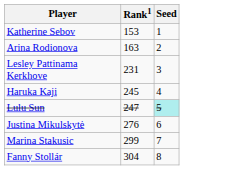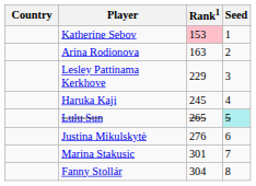 <table class="sortable wikitable">
 <tr>
+<th width="70">Country</th>
 <th width="175">Player</th>
 <th>Rank<sup>1</sup></th>
 <th>Seed</th>
 </tr>
 <tr>
+<td></td>
 <td><a href='#'>Katherine Sebov</a></td>
-<td>153</td>
+<td style="background: pink;">153</td>
 <td>1</td>
 </tr>
 <tr>
+<td></td>
 <td><a href='#'>Arina Rodionova</a></td>
 <td>163</td>
 <td>2</td>
 </tr>
 <tr>
+<td></td>
 <td><a href='#'>Lesley Pattinama Kerkhove</a></td>
-<td>231</td>
+<td>229</td>
 <td>3</td>
 </tr>
 <tr>
+<td></td>
 <td><a href='#'>Haruka Kaji</a></td>
 <td>245</td>
 <td>4</td>
 </tr>
 <tr>
+<td><s></s></td>
 <td><s><a href='#'>Lulu Sun</a></s></td>
-<td><s>247</s></td>
+<td><s>265</s></td>
 <td style="background: paleturquoise;"><s>5</s></td>
 </tr>
 <tr>
+<td></td>
 <td><a href='#'>Justina Mikulskytė</a></td>
 <td>276</td>
 <td>6</td>
 </tr>
 <tr>
+<td></td>
 <td><a href='#'>Marina Stakusic</a></td>
-<td>299</td>
+<td>301</td>
 <td>7</td>
 </tr>
 <tr>
+<td></td>
 <td><a href='#'>Fanny Stollár</a></td>
 <td>304</td>
 <td>8</td>
 </tr>
 </table>
